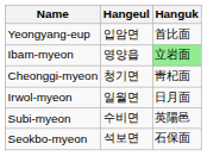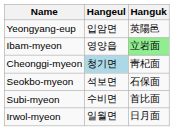 <table class="wikitable sortable">
 <tr>
 <th>Name</th>
 <th>Hangeul</th>
 <th>Hanguk</th>
 </tr>
 <tr>
 <td>Yeongyang-eup</td>
 <td>입암면</td>
-<td>首比面</td>
+<td>英陽邑</td>
 </tr>
 <tr>
 <td>Ibam-myeon</td>
 <td>영양읍</td>
 <td style="background: lightgreen;">立岩面</td>
 </tr>
 <tr>
 <td>Cheonggi-myeon</td>
-<td>청기면</td>
+<td style="background: lightblue;">청기면</td>
 <td>靑杞面</td>
+</tr>
+<tr>
+<td>Seokbo-myeon</td>
+<td>석보면</td>
+<td>石保面</td>
+</tr>
+<tr>
+<td>Subi-myeon</td>
+<td>수비면</td>
+<td>首比面</td>
 </tr>
 <tr>
 <td>Irwol-myeon</td>
 <td>일월면</td>
 <td>日月面</td>
 </tr>
-<tr>
-<td>Subi-myeon</td>
-<td>수비면</td>
-<td>英陽邑</td>
-</tr>
-<tr>
-<td>Seokbo-myeon</td>
-<td>석보면</td>
-<td>石保面</td>
-</tr>
 </table>
